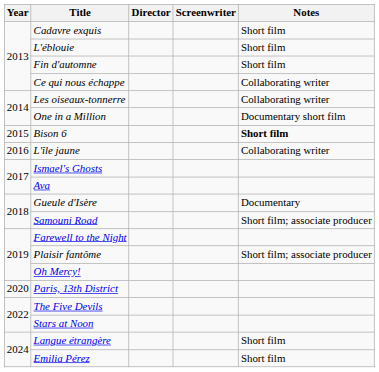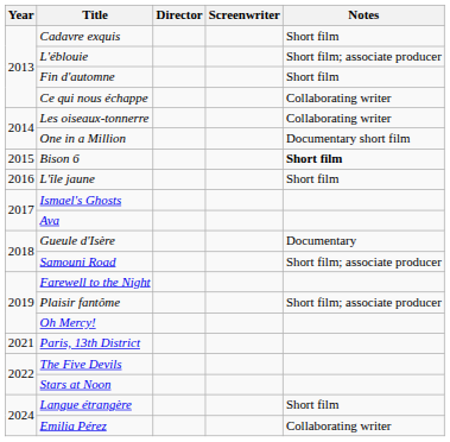 <table class="wikitable">
 <tr>
 <th>Year</th>
 <th>Title</th>
 <th>Director</th>
 <th>Screenwriter</th>
 <th>Notes</th>
 </tr>
 <tr>
 <td rowspan="4">2013</td>
 <td><em>Cadavre exquis</em></td>
 <td></td>
 <td></td>
 <td>Short film</td>
 </tr>
 <tr>
 <td><em>L'éblouie</em></td>
 <td></td>
 <td></td>
-<td>Short film</td>
+<td>Short film; associate producer</td>
 </tr>
 <tr>
 <td><em>Fin d'automne</em></td>
 <td></td>
 <td></td>
 <td>Short film</td>
 </tr>
 <tr>
 <td><em>Ce qui nous échappe</em></td>
 <td></td>
 <td></td>
 <td>Collaborating writer</td>
 </tr>
 <tr>
 <td rowspan="2">2014</td>
 <td><em>Les oiseaux-tonnerre</em></td>
 <td></td>
 <td></td>
 <td>Collaborating writer</td>
 </tr>
 <tr>
 <td><em>One in a Million</em></td>
 <td></td>
 <td></td>
 <td>Documentary short film</td>
 </tr>
 <tr>
 <td>2015</td>
 <td><em>Bison 6</em></td>
 <td></td>
 <td></td>
 <td><strong>Short film</strong></td>
 </tr>
 <tr>
 <td>2016</td>
 <td><em>L'île jaune</em></td>
 <td></td>
 <td></td>
-<td>Collaborating writer</td>
+<td>Short film</td>
 </tr>
 <tr>
 <td rowspan="2">2017</td>
 <td><em><a href='#'>Ismael's Ghosts</a></em></td>
 <td></td>
 <td></td>
 <td></td>
 </tr>
 <tr>
 <td><em><a href='#'>Ava</a></em></td>
 <td></td>
 <td></td>
 <td></td>
 </tr>
 <tr>
 <td rowspan="2">2018</td>
 <td><em>Gueule d'Isère</em></td>
 <td></td>
 <td></td>
 <td>Documentary</td>
 </tr>
 <tr>
 <td><em><a href='#'>Samouni Road</a></em></td>
 <td></td>
 <td></td>
 <td>Short film; associate producer</td>
 </tr>
 <tr>
 <td rowspan="3">2019</td>
 <td><em><a href='#'>Farewell to the Night</a></em></td>
 <td></td>
 <td></td>
 <td></td>
 </tr>
 <tr>
 <td><em>Plaisir fantôme</em></td>
 <td></td>
 <td></td>
 <td>Short film; associate producer</td>
 </tr>
 <tr>
 <td><em><a href='#'>Oh Mercy!</a></em></td>
 <td></td>
 <td></td>
 <td></td>
 </tr>
 <tr>
-<td>2020</td>
+<td>2021</td>
 <td><em><a href='#'>Paris, 13th District</a></em></td>
 <td></td>
 <td></td>
 <td></td>
 </tr>
 <tr>
 <td rowspan="2">2022</td>
 <td><em><a href='#'>The Five Devils</a></em></td>
 <td></td>
 <td></td>
 <td></td>
 </tr>
 <tr>
 <td><em><a href='#'>Stars at Noon</a></em></td>
 <td></td>
 <td></td>
 <td></td>
 </tr>
 <tr>
 <td rowspan="2">2024</td>
 <td><em><a href='#'>Langue étrangère</a></em></td>
 <td></td>
 <td></td>
 <td>Short film</td>
 </tr>
 <tr>
 <td><em><a href='#'>Emilia Pérez</a></em></td>
 <td></td>
 <td></td>
-<td>Short film</td>
+<td>Collaborating writer</td>
 </tr>
 </table>
